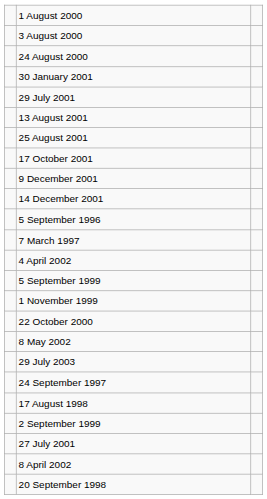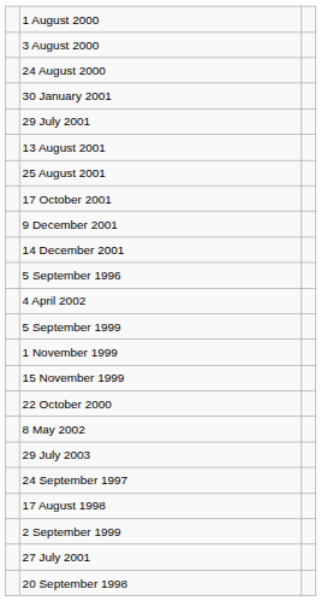 <table class="wikitable" style="font-size: 89%; float: left; width: 26em; margin-right: 1em; height: 700px">
 <tr>
 <td></td>
 <td>1 August 2000</td>
 <td><small></small></td>
 </tr>
 <tr>
 <td></td>
 <td>3 August 2000</td>
 <td><small></small></td>
 </tr>
 <tr>
 <td></td>
 <td>24 August 2000</td>
 <td><small></small></td>
 </tr>
 <tr>
 <td></td>
 <td>30 January 2001</td>
 <td><small></small></td>
 </tr>
 <tr>
 <td></td>
 <td>29 July 2001</td>
 <td><small></small></td>
 </tr>
 <tr>
 <td></td>
 <td>13 August 2001</td>
 <td><small></small></td>
 </tr>
 <tr>
 <td></td>
 <td>25 August 2001</td>
 <td><small></small></td>
 </tr>
 <tr>
 <td></td>
 <td>17 October 2001</td>
 <td><small></small></td>
 </tr>
 <tr>
 <td></td>
 <td>9 December 2001</td>
 <td><small></small></td>
 </tr>
 <tr>
 <td></td>
 <td>14 December 2001</td>
 <td><small></small></td>
 </tr>
 <tr>
 <td></td>
 <td>5 September 1996</td>
 <td><small></small></td>
 </tr>
 <tr>
 <td></td>
-<td>7 March 1997</td>
-<td><small></small></td>
-</tr>
-<tr>
-<td></td>
 <td>4 April 2002</td>
 <td><small></small></td>
 </tr>
 <tr>
 <td></td>
 <td>5 September 1999</td>
 <td><small></small></td>
 </tr>
 <tr>
 <td></td>
 <td>1 November 1999</td>
+<td><small></small></td>
+</tr>
+<tr>
+<td></td>
+<td>15 November 1999</td>
 <td><small></small></td>
 </tr>
 <tr>
 <td></td>
 <td>22 October 2000</td>
 <td><small></small></td>
 </tr>
 <tr>
 <td></td>
 <td>8 May 2002</td>
 <td><small></small></td>
 </tr>
 <tr>
 <td></td>
 <td>29 July 2003</td>
 <td><small></small></td>
 </tr>
 <tr>
 <td></td>
 <td>24 September 1997</td>
 <td><small></small></td>
 </tr>
 <tr>
 <td></td>
 <td>17 August 1998</td>
 <td><small></small></td>
 </tr>
 <tr>
 <td></td>
 <td>2 September 1999</td>
 <td><small></small></td>
 </tr>
 <tr>
 <td></td>
 <td>27 July 2001</td>
 <td><small></small></td>
 </tr>
 <tr>
 <td></td>
-<td>8 April 2002</td>
-<td><small></small></td>
-</tr>
-<tr>
-<td></td>
 <td>20 September 1998</td>
 <td><small></small></td>
 </tr>
 </table>
